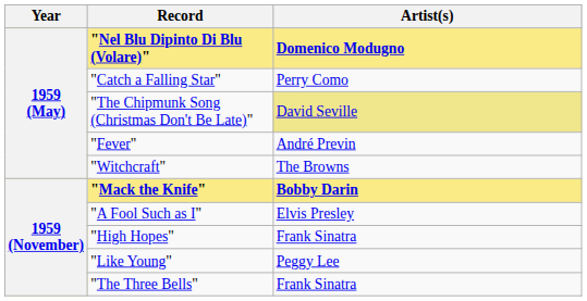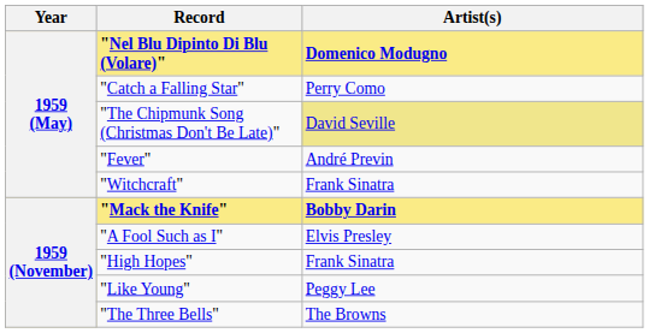 <table class="wikitable" style="width:100%">
 <tr bgcolor="#bebebe">
 <th width="5%">Year</th>
 <th width="35%">Record</th>
 <th width="60%">Artist(s)</th>
 </tr>
 <tr style="background:#FAEB86;">
 <th rowspan="5"><a href='#'>1959<br>(May)</a></th>
 <td><strong>"<a href='#'>Nel Blu Dipinto Di Blu (Volare)</a>"</strong></td>
 <td><strong><a href='#'>Domenico Modugno</a></strong></td>
 </tr>
 <tr>
 <td>"<a href='#'>Catch a Falling Star</a>"</td>
 <td><a href='#'>Perry Como</a></td>
 </tr>
 <tr>
 <td>"<a href='#'>The Chipmunk Song (Christmas Don't Be Late)</a>"</td>
 <td style="background: khaki;"><a href='#'>David Seville</a></td>
 </tr>
 <tr>
 <td>"<a href='#'>Fever</a>"</td>
 <td><a href='#'>André Previn</a></td>
 </tr>
 <tr>
 <td>"<a href='#'>Witchcraft</a>"</td>
-<td><a href='#'>The Browns</a></td>
+<td><a href='#'>Frank Sinatra</a></td>
 </tr>
 <tr style="background:#FAEB86;">
 <th rowspan="5"><a href='#'>1959<br>(November)</a></th>
 <td><strong>"<a href='#'>Mack the Knife</a>"</strong></td>
 <td><strong><a href='#'>Bobby Darin</a></strong></td>
 </tr>
 <tr>
 <td>"<a href='#'>A Fool Such as I</a>"</td>
 <td><a href='#'>Elvis Presley</a></td>
 </tr>
 <tr>
 <td>"<a href='#'>High Hopes</a>"</td>
 <td><a href='#'>Frank Sinatra</a></td>
 </tr>
 <tr>
 <td>"<a href='#'>Like Young</a>"</td>
 <td><a href='#'>Peggy Lee</a></td>
 </tr>
 <tr>
 <td>"<a href='#'>The Three Bells</a>"</td>
-<td><a href='#'>Frank Sinatra</a></td>
+<td><a href='#'>The Browns</a></td>
 </tr>
 </table>
